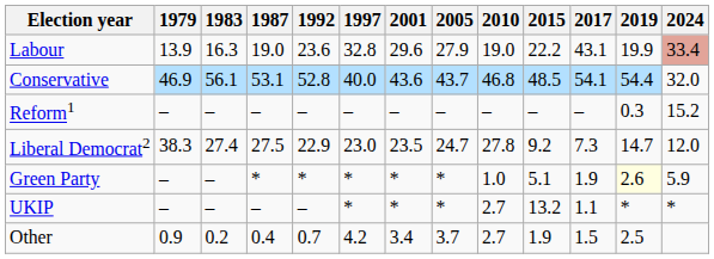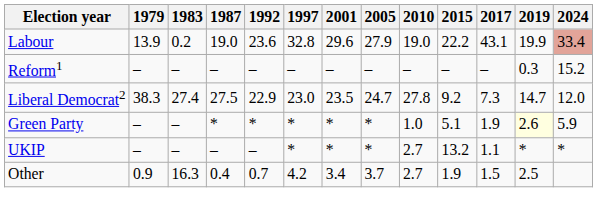 <table class="wikitable">
 <tr>
 <th>Election year</th>
 <th>1979</th>
 <th>1983</th>
 <th>1987</th>
 <th>1992</th>
 <th>1997</th>
 <th>2001</th>
 <th>2005</th>
 <th>2010</th>
 <th>2015</th>
 <th>2017</th>
 <th>2019</th>
 <th>2024</th>
 </tr>
 <tr>
 <td><a href='#'>Labour</a></td>
 <td>13.9</td>
-<td>16.3</td>
+<td>0.2</td>
 <td>19.0</td>
 <td>23.6</td>
 <td>32.8</td>
 <td>29.6</td>
 <td>27.9</td>
 <td>19.0</td>
 <td>22.2</td>
 <td>43.1</td>
 <td>19.9</td>
 <td style="background-color:#e2a499;">33.4</td>
-</tr>
-<tr>
-<td><a href='#'>Conservative</a></td>
-<td style="background:#B3E0FF">46.9</td>
-<td style="background:#B3E0FF">56.1</td>
-<td style="background:#B3E0FF">53.1</td>
-<td style="background:#B3E0FF">52.8</td>
-<td style="background:#B3E0FF">40.0</td>
-<td style="background:#B3E0FF">43.6</td>
-<td style="background:#B3E0FF">43.7</td>
-<td style="background:#B3E0FF">46.8</td>
-<td style="background:#B3E0FF">48.5</td>
-<td style="background:#B3E0FF">54.1</td>
-<td style="background:#B3E0FF">54.4</td>
-<td>32.0</td>
 </tr>
 <tr>
 <td><a href='#'>Reform</a><sup>1</sup></td>
 <td>–</td>
 <td>–</td>
 <td>–</td>
 <td>–</td>
 <td>–</td>
 <td>–</td>
 <td>–</td>
 <td>–</td>
 <td>–</td>
 <td>–</td>
 <td>0.3</td>
 <td>15.2</td>
 </tr>
 <tr>
 <td><a href='#'>Liberal Democrat</a><sup>2</sup></td>
 <td>38.3</td>
 <td>27.4</td>
 <td>27.5</td>
 <td>22.9</td>
 <td>23.0</td>
 <td>23.5</td>
 <td>24.7</td>
 <td>27.8</td>
 <td>9.2</td>
 <td>7.3</td>
 <td>14.7</td>
 <td>12.0</td>
 </tr>
 <tr>
 <td><a href='#'>Green Party</a></td>
 <td>–</td>
 <td>–</td>
 <td>*</td>
 <td>*</td>
 <td>*</td>
 <td>*</td>
 <td>*</td>
 <td>1.0</td>
 <td>5.1</td>
 <td>1.9</td>
 <td style="background: lightyellow;">2.6</td>
 <td>5.9</td>
 </tr>
 <tr>
 <td><a href='#'>UKIP</a></td>
 <td>–</td>
 <td>–</td>
 <td>–</td>
 <td>–</td>
 <td>*</td>
 <td>*</td>
 <td>*</td>
 <td>2.7</td>
 <td>13.2</td>
 <td>1.1</td>
 <td>*</td>
 <td>*</td>
 </tr>
 <tr>
 <td>Other</td>
 <td>0.9</td>
-<td>0.2</td>
+<td>16.3</td>
 <td>0.4</td>
 <td>0.7</td>
 <td>4.2</td>
 <td>3.4</td>
 <td>3.7</td>
 <td>2.7</td>
 <td>1.9</td>
 <td>1.5</td>
 <td>2.5</td>
 </tr>
 </table>
